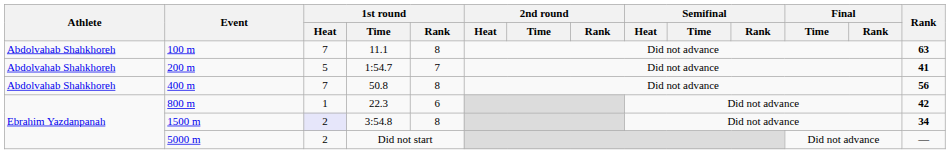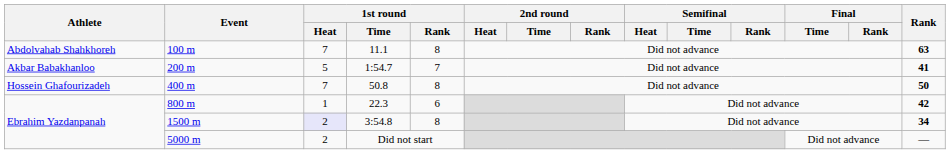 <table class="wikitable" width="98%" style="text-align:center; font-size:90%">
 <tr>
 <th rowspan="2" width="15%">Athlete</th>
 <th rowspan="2" width="13%">Event</th>
 <th colspan="3" width="15%">1st round</th>
 <th colspan="3" width="15%">2nd round</th>
 <th colspan="3" width="15%">Semifinal</th>
 <th colspan="2" width="11%">Final</th>
 <th rowspan="2" width="4%">Rank</th>
 </tr>
 <tr>
 <th width="4%">Heat</th>
 <th width="6%">Time</th>
 <th>Rank</th>
 <th width="4%">Heat</th>
 <th width="6%">Time</th>
 <th>Rank</th>
 <th width="4%">Heat</th>
 <th width="6%">Time</th>
 <th>Rank</th>
 <th width="6%">Time</th>
 <th>Rank</th>
 </tr>
 <tr>
 <td align="left"><a href='#'>Abdolvahab Shahkhoreh</a></td>
 <td align="left"><a href='#'>100 m</a></td>
 <td>7</td>
 <td>11.1</td>
 <td>8</td>
 <td colspan=8 align=center>Did not advance</td>
 <td><strong>63</strong></td>
 </tr>
 <tr>
-<td align="left"><a href='#'>Abdolvahab Shahkhoreh</a></td>
+<td align="left"><a href='#'>Akbar Babakhanloo</a></td>
 <td align="left"><a href='#'>200 m</a></td>
 <td>5</td>
 <td>1:54.7</td>
 <td>7</td>
 <td colspan=8 align=center>Did not advance</td>
 <td><strong>41</strong></td>
 </tr>
 <tr>
-<td align="left"><a href='#'>Abdolvahab Shahkhoreh</a></td>
+<td align="left"><a href='#'>Hossein Ghafourizadeh</a></td>
 <td align="left"><a href='#'>400 m</a></td>
 <td>7</td>
 <td>50.8</td>
 <td>8</td>
 <td colspan=8 align=center>Did not advance</td>
-<td><strong>56</strong></td>
+<td><strong>50</strong></td>
 </tr>
 <tr>
 <td rowspan=3 align="left"><a href='#'>Ebrahim Yazdanpanah</a></td>
 <td align="left"><a href='#'>800 m</a></td>
 <td>1</td>
 <td>22.3</td>
 <td>6</td>
 <td colspan=3 bgcolor=#DCDCDC></td>
 <td colspan=5 align=center>Did not advance</td>
 <td><strong>42</strong></td>
 </tr>
 <tr>
 <td align="left"><a href='#'>1500 m</a></td>
 <td style="background: lavender;">2</td>
 <td>3:54.8</td>
 <td>8</td>
 <td colspan=3 bgcolor=#DCDCDC></td>
 <td colspan=5 align=center>Did not advance</td>
 <td><strong>34</strong></td>
 </tr>
 <tr>
 <td align="left"><a href='#'>5000 m</a></td>
 <td>2</td>
 <td colspan=2 align=center>Did not start</td>
 <td colspan=6 bgcolor=#DCDCDC></td>
 <td colspan=2 align=center>Did not advance</td>
 <td><strong>—</strong></td>
 </tr>
 </table>
